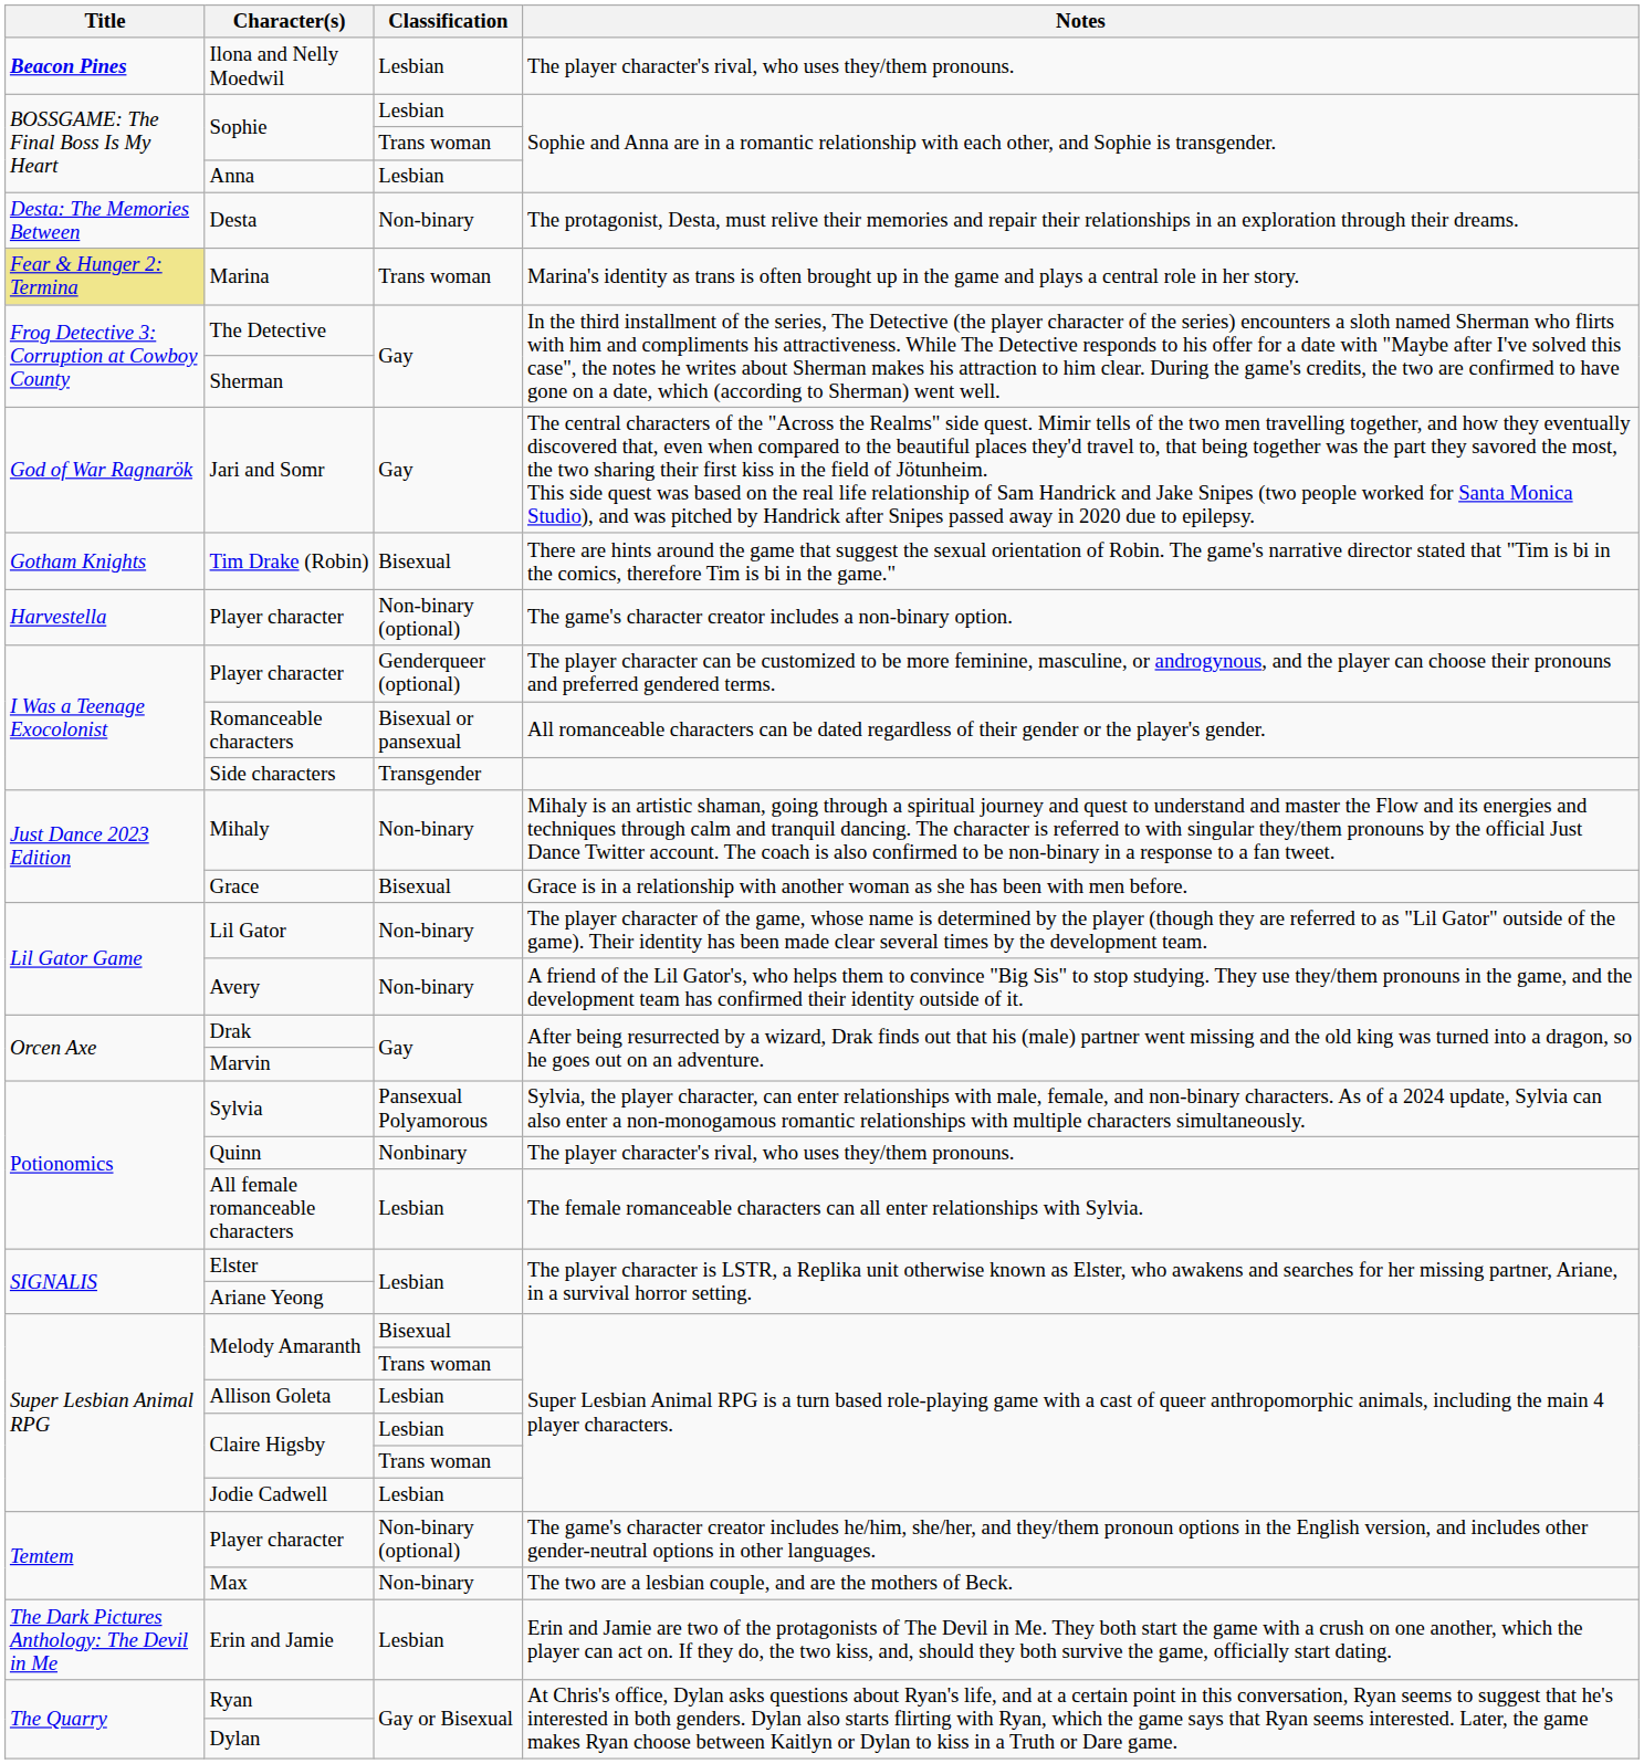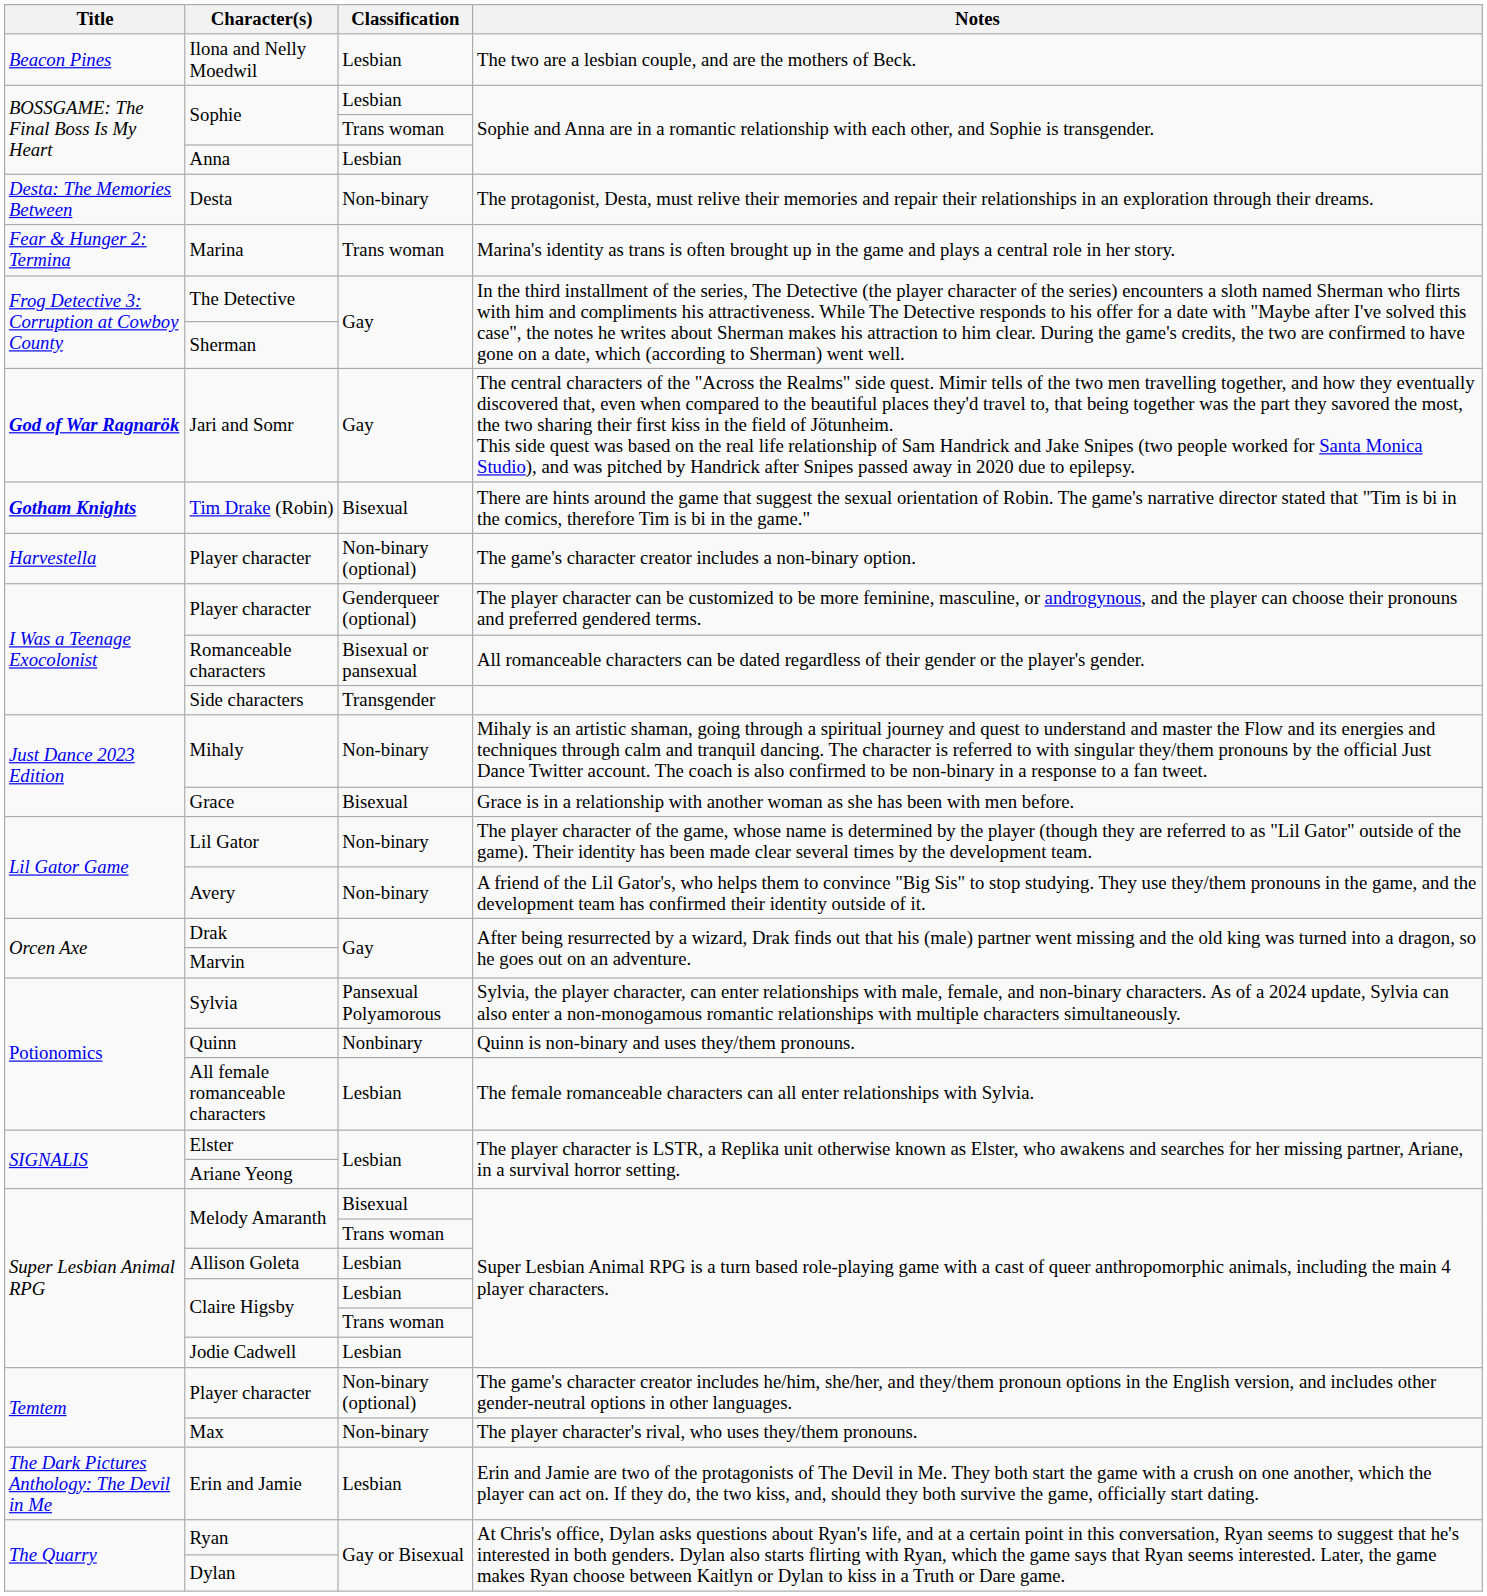 <table class="wikitable sortable" style="width: 100%">
 <tr>
 <th>Title</th>
 <th>Character(s)</th>
 <th>Classification</th>
 <th>Notes</th>
 </tr>
 <tr>
-<td><strong><em><a href='#'>Beacon Pines</a></em></strong></td>
+<td><em><a href='#'>Beacon Pines</a></em></td>
 <td>Ilona and Nelly Moedwil</td>
 <td>Lesbian</td>
-<td>The player character's rival, who uses they/them pronouns.</td>
+<td>The two are a lesbian couple, and are the mothers of Beck.</td>
 </tr>
 <tr>
 <td rowspan="3"><em>BOSSGAME: The Final Boss Is My Heart</em></td>
 <td rowspan="2">Sophie</td>
 <td>Lesbian</td>
 <td rowspan="3">Sophie and Anna are in a romantic relationship with each other, and Sophie is transgender.</td>
 </tr>
 <tr>
 <td>Trans woman</td>
 </tr>
 <tr>
 <td>Anna</td>
 <td>Lesbian</td>
 </tr>
 <tr>
 <td><em><a href='#'>Desta: The Memories Between</a></em></td>
 <td>Desta</td>
 <td>Non-binary</td>
 <td>The protagonist, Desta, must relive their memories and repair their relationships in an exploration through their dreams.</td>
 </tr>
 <tr>
-<td style="background: khaki;"><em><a href='#'>Fear & Hunger 2: Termina</a></em></td>
+<td><em><a href='#'>Fear & Hunger 2: Termina</a></em></td>
 <td>Marina</td>
 <td>Trans woman</td>
 <td>Marina's identity as trans is often brought up in the game and plays a central role in her story.</td>
 </tr>
 <tr>
 <td rowspan="2"><em><a href='#'>Frog Detective 3: Corruption at Cowboy County</a></em></td>
 <td>The Detective</td>
 <td rowspan="2">Gay</td>
 <td rowspan="2">In the third installment of the series, The Detective (the player character of the series) encounters a sloth named Sherman who flirts with him and compliments his attractiveness. While The Detective responds to his offer for a date with "Maybe after I've solved this case", the notes he writes about Sherman makes his attraction to him clear. During the game's credits, the two are confirmed to have gone on a date, which (according to Sherman) went well.</td>
 </tr>
 <tr>
 <td>Sherman</td>
 </tr>
 <tr>
-<td><em><a href='#'>God of War Ragnarök</a></em></td>
+<td><strong><em><a href='#'>God of War Ragnarök</a></em></strong></td>
 <td>Jari and Somr</td>
 <td>Gay</td>
 <td>The central characters of the "Across the Realms" side quest. Mimir tells of the two men travelling together, and how they eventually discovered that, even when compared to the beautiful places they'd travel to, that being together was the part they savored the most, the two sharing their first kiss in the field of Jötunheim.<br>This side quest was based on the real life relationship of Sam Handrick and Jake Snipes (two people worked for <a href='#'>Santa Monica Studio</a>), and was pitched by Handrick after Snipes passed away in 2020 due to epilepsy.</td>
 </tr>
 <tr>
-<td><em><a href='#'>Gotham Knights</a></em></td>
+<td><strong><em><a href='#'>Gotham Knights</a></em></strong></td>
 <td><a href='#'>Tim Drake</a> (Robin)</td>
 <td>Bisexual</td>
 <td>There are hints around the game that suggest the sexual orientation of Robin. The game's narrative director stated that "Tim is bi in the comics, therefore Tim is bi in the game."</td>
 </tr>
 <tr>
 <td><em><a href='#'>Harvestella</a></em></td>
 <td>Player character</td>
 <td>Non-binary (optional)</td>
 <td>The game's character creator includes a non-binary option.</td>
 </tr>
 <tr>
 <td rowspan="3"><em><a href='#'>I Was a Teenage Exocolonist</a></em></td>
 <td>Player character</td>
 <td>Genderqueer (optional)</td>
 <td>The player character can be customized to be more feminine, masculine, or <a href='#'>androgynous</a>, and the player can choose their pronouns and preferred gendered terms.</td>
 </tr>
 <tr>
 <td>Romanceable characters</td>
 <td>Bisexual or pansexual</td>
 <td>All romanceable characters can be dated regardless of their gender or the player's gender.</td>
 </tr>
 <tr>
 <td>Side characters</td>
 <td>Transgender</td>
 <td></td>
 </tr>
 <tr>
 <td rowspan="2"><em><a href='#'>Just Dance 2023 Edition</a></em></td>
 <td>Mihaly</td>
 <td>Non-binary</td>
 <td>Mihaly is an artistic shaman, going through a spiritual journey and quest to understand and master the Flow and its energies and techniques through calm and tranquil dancing. The character is referred to with singular they/them pronouns by the official Just Dance Twitter account. The coach is also confirmed to be non-binary in a response to a fan tweet.</td>
 </tr>
 <tr>
 <td>Grace</td>
 <td>Bisexual</td>
 <td>Grace is in a relationship with another woman as she has been with men before.</td>
 </tr>
 <tr>
 <td rowspan="2"><em><a href='#'>Lil Gator Game</a></em></td>
 <td>Lil Gator</td>
 <td>Non-binary</td>
 <td>The player character of the game, whose name is determined by the player (though they are referred to as "Lil Gator" outside of the game). Their identity has been made clear several times by the development team.</td>
 </tr>
 <tr>
 <td>Avery</td>
 <td>Non-binary</td>
 <td>A friend of the Lil Gator's, who helps them to convince "Big Sis" to stop studying. They use they/them pronouns in the game, and the development team has confirmed their identity outside of it.</td>
 </tr>
 <tr>
 <td rowspan="2"><em>Orcen Axe</em></td>
 <td>Drak</td>
 <td rowspan="2">Gay</td>
 <td rowspan="2">After being resurrected by a wizard, Drak finds out that his (male) partner went missing and the old king was turned into a dragon, so he goes out on an adventure.</td>
 </tr>
 <tr>
 <td>Marvin</td>
 </tr>
 <tr>
 <td rowspan="3"><a href='#'>Potionomics</a></td>
 <td>Sylvia</td>
 <td>Pansexual<br>Polyamorous</td>
 <td>Sylvia, the player character, can enter relationships with male, female, and non-binary characters. As of a 2024 update, Sylvia can also enter a non-monogamous romantic relationships with multiple characters simultaneously.</td>
 </tr>
 <tr>
 <td>Quinn</td>
 <td>Nonbinary</td>
-<td>The player character's rival, who uses they/them pronouns.</td>
+<td>Quinn is non-binary and uses they/them pronouns.</td>
 </tr>
 <tr>
 <td>All female romanceable characters</td>
 <td>Lesbian</td>
 <td>The female romanceable characters can all enter relationships with Sylvia. </td>
 </tr>
 <tr>
 <td rowspan="2"><em><a href='#'>SIGNALIS</a></em></td>
 <td>Elster</td>
 <td rowspan="2">Lesbian</td>
 <td rowspan="2">The player character is LSTR, a Replika unit otherwise known as Elster, who awakens and searches for her missing partner, Ariane, in a survival horror setting.</td>
 </tr>
 <tr>
 <td>Ariane Yeong</td>
 </tr>
 <tr>
 <td rowspan="6"><em>Super Lesbian Animal RPG</em></td>
 <td rowspan="2">Melody Amaranth</td>
 <td>Bisexual</td>
 <td rowspan="6">Super Lesbian Animal RPG is a turn based role-playing game with a cast of queer anthropomorphic animals, including the main 4 player characters.</td>
 </tr>
 <tr>
 <td>Trans woman</td>
 </tr>
 <tr>
 <td>Allison Goleta</td>
 <td>Lesbian</td>
 </tr>
 <tr>
 <td rowspan="2">Claire Higsby</td>
 <td>Lesbian</td>
 </tr>
 <tr>
 <td>Trans woman</td>
 </tr>
 <tr>
 <td>Jodie Cadwell</td>
 <td>Lesbian</td>
 </tr>
 <tr>
 <td rowspan="2"><em><a href='#'>Temtem</a></em></td>
 <td>Player character</td>
 <td>Non-binary (optional)</td>
 <td>The game's character creator includes he/him, she/her, and they/them pronoun options in the English version, and includes other gender-neutral options in other languages.</td>
 </tr>
 <tr>
 <td>Max</td>
 <td>Non-binary</td>
-<td>The two are a lesbian couple, and are the mothers of Beck.</td>
+<td>The player character's rival, who uses they/them pronouns.</td>
 </tr>
 <tr>
 <td><em><a href='#'>The Dark Pictures Anthology: The Devil in Me</a></em></td>
 <td>Erin and Jamie</td>
 <td>Lesbian</td>
 <td>Erin and Jamie are two of the protagonists of The Devil in Me. They both start the game with a crush on one another, which the player can act on. If they do, the two kiss, and, should they both survive the game, officially start dating.</td>
 </tr>
 <tr>
 <td rowspan="2"><a href='#'><em>The Quarry</em></a></td>
 <td>Ryan</td>
 <td rowspan="2">Gay or Bisexual</td>
 <td rowspan="2">At Chris's office, Dylan asks questions about Ryan's life, and at a certain point in this conversation, Ryan seems to suggest that he's interested in both genders. Dylan also starts flirting with Ryan, which the game says that Ryan seems interested. Later, the game makes Ryan choose between Kaitlyn or Dylan to kiss in a Truth or Dare game.</td>
 </tr>
 <tr>
 <td>Dylan</td>
 </tr>
 </table>
